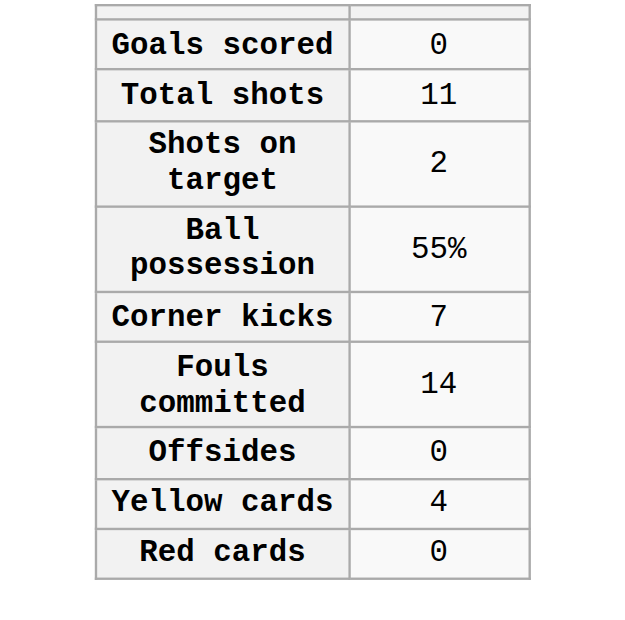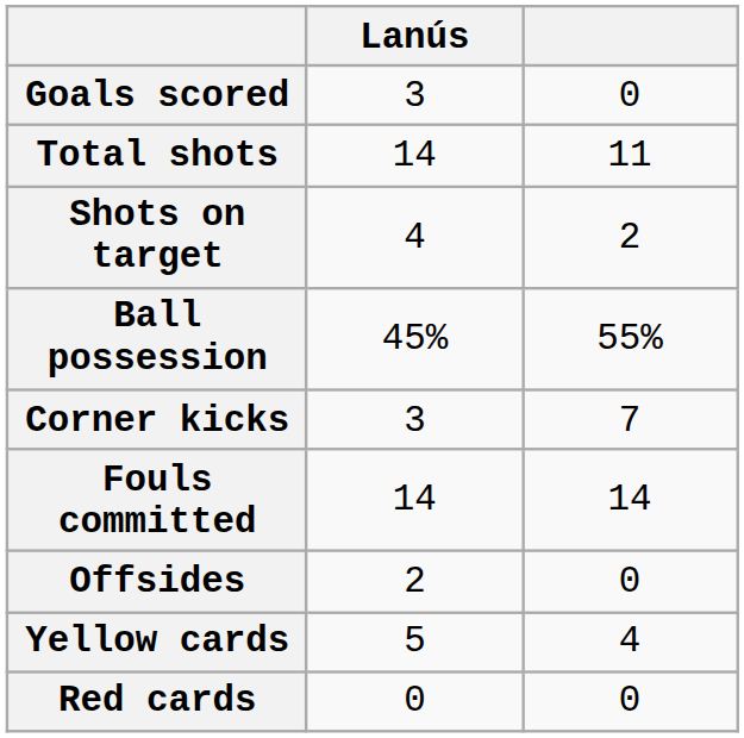 <table class="wikitable" style="text-align: center; margin: 0 auto;">
 <tr>
 <th scope="col" style="width:100px"></th>
+<th scope="col" style="width:70px">Lanús</th>
 <th scope="col" style="width:70px"></th>
 </tr>
 <tr>
 <th scope=row>Goals scored</th>
+<td>3</td>
 <td>0</td>
 </tr>
 <tr>
 <th scope=row>Total shots</th>
+<td>14</td>
 <td>11</td>
 </tr>
 <tr>
 <th scope=row>Shots on target</th>
+<td>4</td>
 <td>2</td>
 </tr>
 <tr>
 <th scope=row>Ball possession</th>
+<td>45%</td>
 <td>55%</td>
 </tr>
 <tr>
 <th scope=row>Corner kicks</th>
+<td>3</td>
 <td>7</td>
 </tr>
 <tr>
 <th scope=row>Fouls committed</th>
 <td>14</td>
+<td>14</td>
 </tr>
 <tr>
 <th scope=row>Offsides</th>
+<td>2</td>
 <td>0</td>
 </tr>
 <tr>
 <th scope=row>Yellow cards</th>
+<td>5</td>
 <td>4</td>
 </tr>
 <tr>
 <th scope=row>Red cards</th>
 <td>0</td>
+<td>0</td>
 </tr>
 </table>
